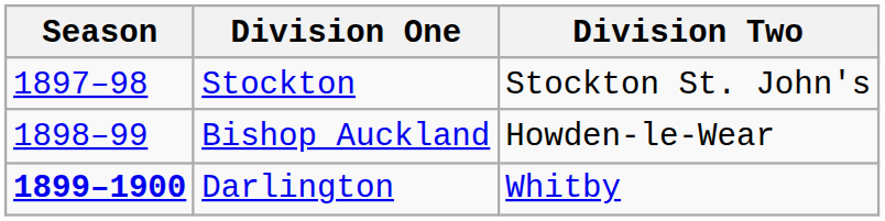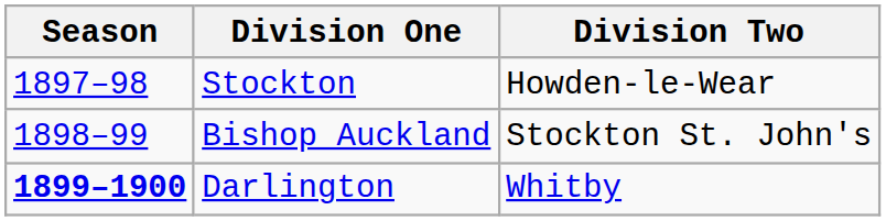 <table class="wikitable" style="text-align: left">
 <tr>
 <th>Season</th>
 <th>Division One</th>
 <th>Division Two</th>
 </tr>
 <tr>
 <td><a href='#'>1897–98</a></td>
 <td><a href='#'>Stockton</a></td>
-<td>Stockton St. John's</td>
+<td>Howden-le-Wear</td>
 </tr>
 <tr>
 <td><a href='#'>1898–99</a></td>
 <td><a href='#'>Bishop Auckland</a></td>
-<td>Howden-le-Wear</td>
+<td>Stockton St. John's</td>
 </tr>
 <tr>
 <td><strong><a href='#'>1899–1900</a></strong></td>
 <td><a href='#'>Darlington</a></td>
 <td><a href='#'>Whitby</a></td>
 </tr>
 </table>
